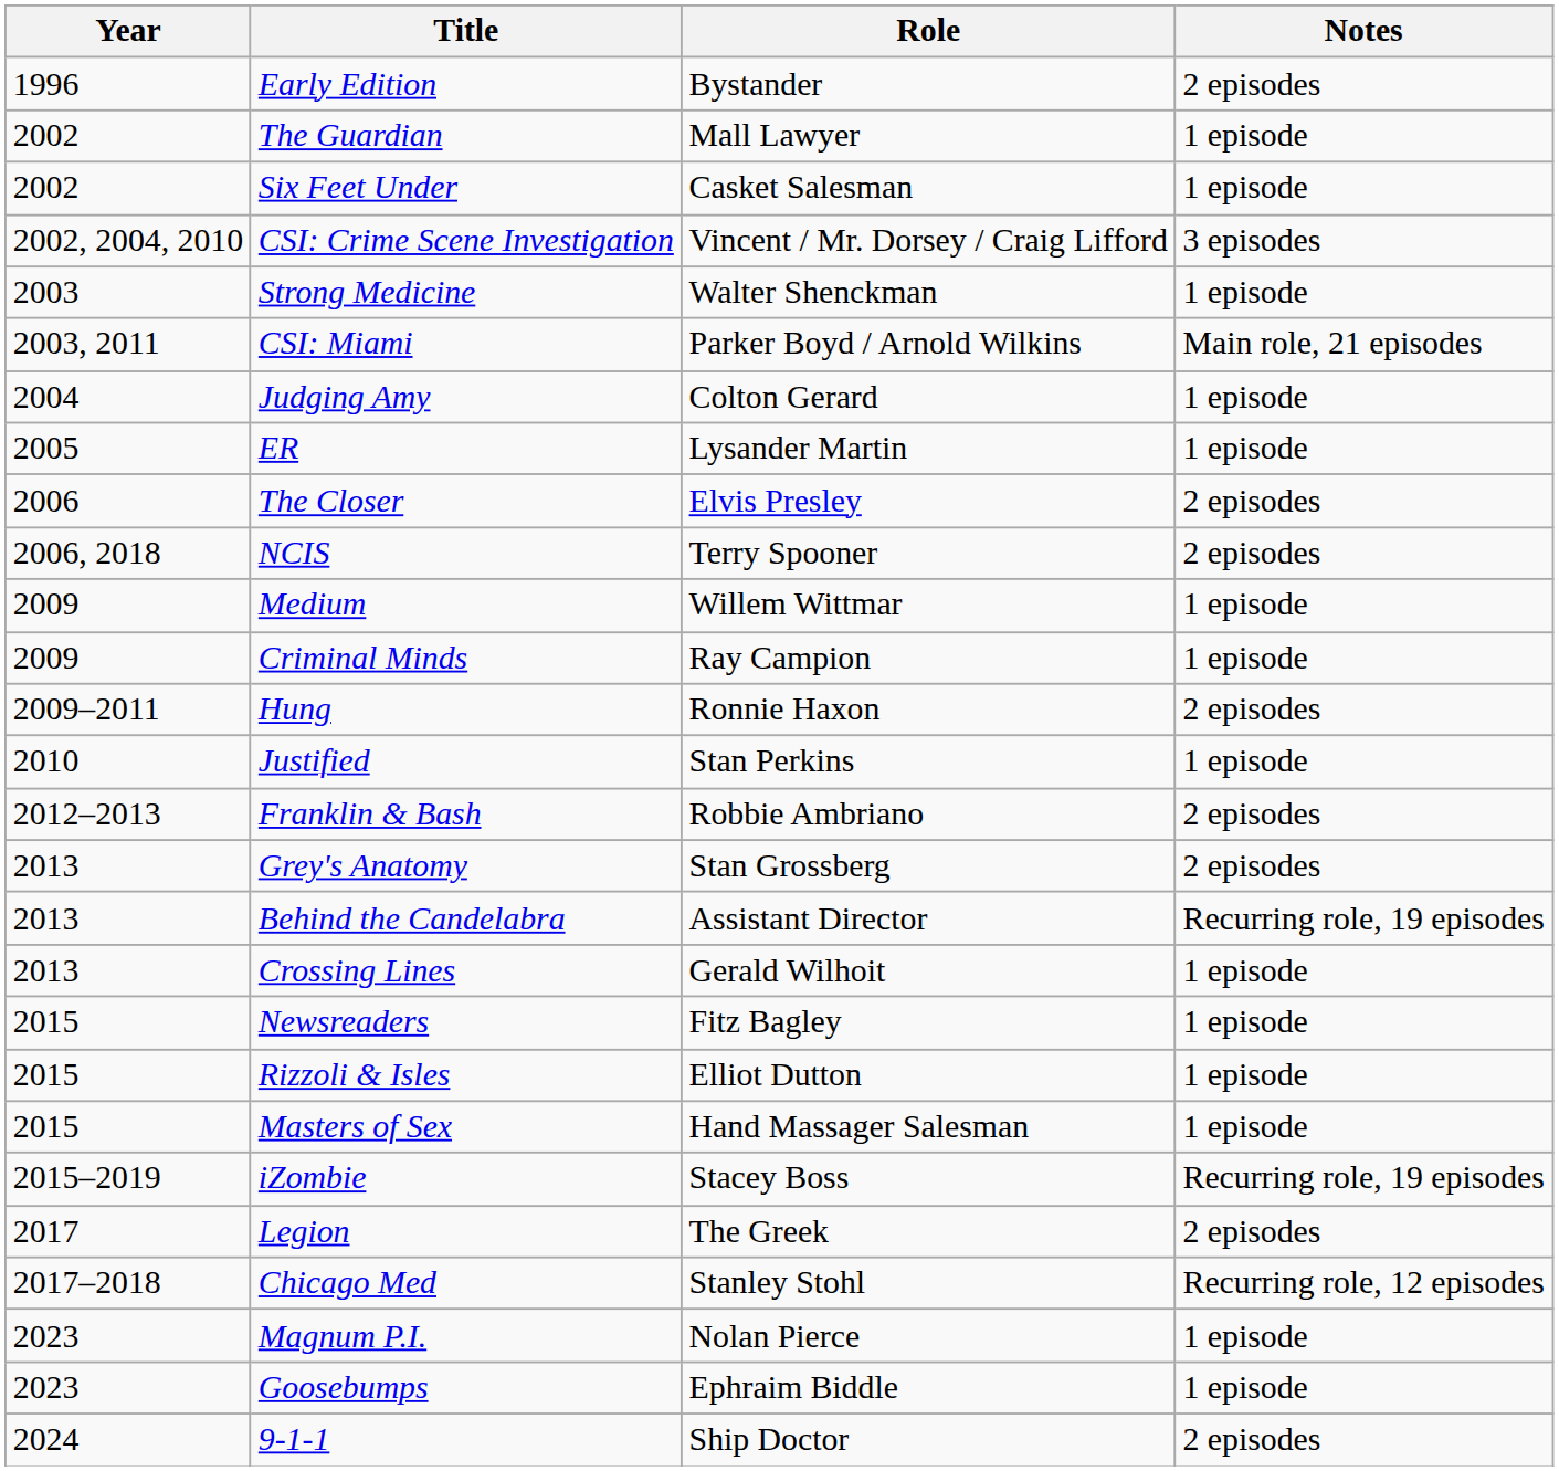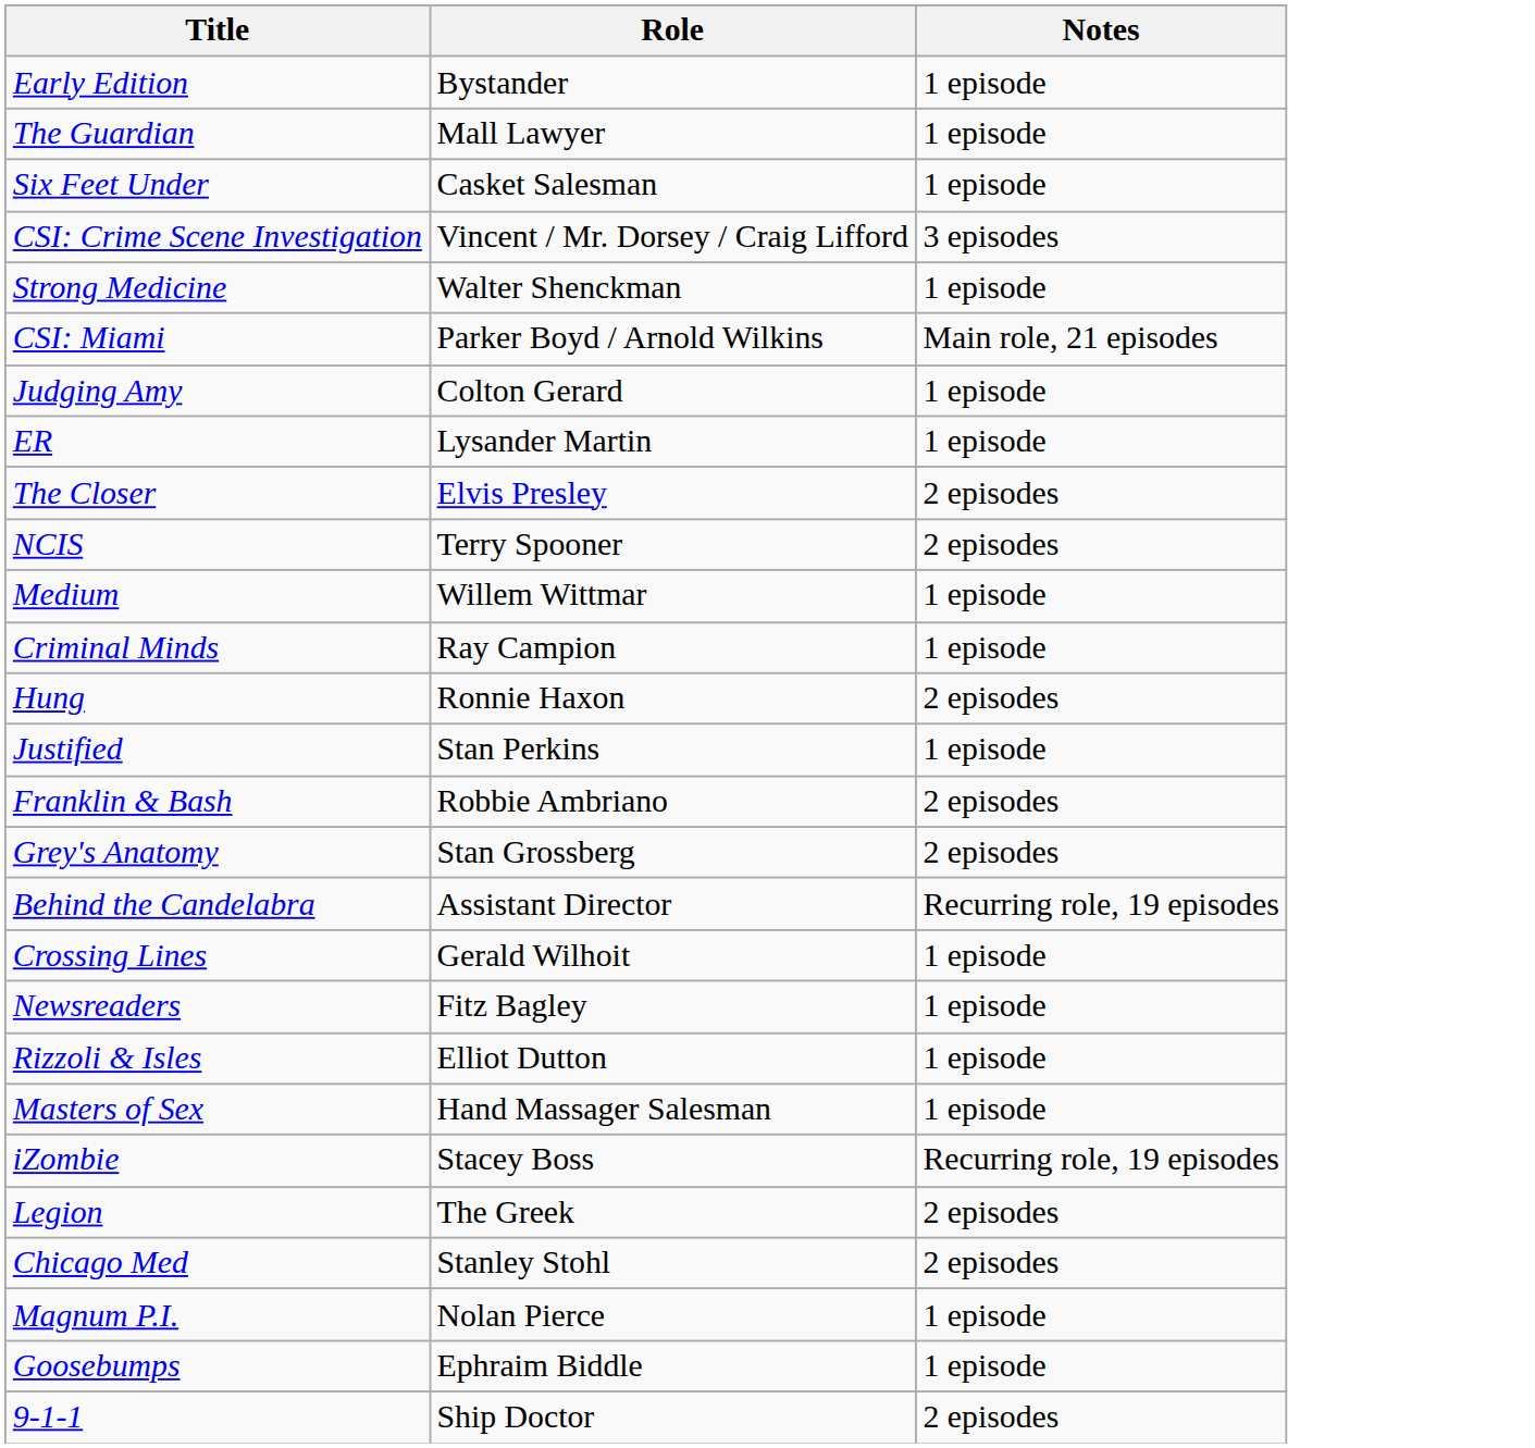 <table class="wikitable sortable">
 <tr>
-<th>Year</th>
 <th>Title</th>
 <th>Role</th>
 <th class="unsortable">Notes</th>
 </tr>
 <tr>
-<td>1996</td>
 <td><em><a href='#'>Early Edition</a></em></td>
 <td>Bystander</td>
-<td>2 episodes</td>
+<td>1 episode</td>
 </tr>
 <tr>
-<td>2002</td>
 <td><em><a href='#'>The Guardian</a></em></td>
 <td>Mall Lawyer</td>
 <td>1 episode</td>
 </tr>
 <tr>
-<td>2002</td>
 <td><em><a href='#'>Six Feet Under</a></em></td>
 <td>Casket Salesman</td>
 <td>1 episode</td>
 </tr>
 <tr>
-<td>2002, 2004, 2010</td>
 <td><em><a href='#'>CSI: Crime Scene Investigation</a></em></td>
 <td>Vincent / Mr. Dorsey / Craig Lifford</td>
 <td>3 episodes</td>
 </tr>
 <tr>
-<td>2003</td>
 <td><em><a href='#'>Strong Medicine</a></em></td>
 <td>Walter Shenckman</td>
 <td>1 episode</td>
 </tr>
 <tr>
-<td>2003, 2011</td>
 <td><em><a href='#'>CSI: Miami</a></em></td>
 <td>Parker Boyd / Arnold Wilkins</td>
 <td>Main role, 21 episodes</td>
 </tr>
 <tr>
-<td>2004</td>
 <td><em><a href='#'>Judging Amy</a></em></td>
 <td>Colton Gerard</td>
 <td>1 episode</td>
 </tr>
 <tr>
-<td>2005</td>
 <td><em><a href='#'>ER</a></em></td>
 <td>Lysander Martin</td>
 <td>1 episode</td>
 </tr>
 <tr>
-<td>2006</td>
 <td><em><a href='#'>The Closer</a></em></td>
 <td><a href='#'>Elvis Presley</a></td>
 <td>2 episodes</td>
 </tr>
 <tr>
-<td>2006, 2018</td>
 <td><em><a href='#'>NCIS</a></em></td>
 <td>Terry Spooner</td>
 <td>2 episodes</td>
 </tr>
 <tr>
-<td>2009</td>
 <td><em><a href='#'>Medium</a></em></td>
 <td>Willem Wittmar</td>
 <td>1 episode</td>
 </tr>
 <tr>
-<td>2009</td>
 <td><em><a href='#'>Criminal Minds</a></em></td>
 <td>Ray Campion</td>
 <td>1 episode</td>
 </tr>
 <tr>
-<td>2009–2011</td>
 <td><em><a href='#'>Hung</a></em></td>
 <td>Ronnie Haxon</td>
 <td>2 episodes</td>
 </tr>
 <tr>
-<td>2010</td>
 <td><em><a href='#'>Justified</a></em></td>
 <td>Stan Perkins</td>
 <td>1 episode</td>
 </tr>
 <tr>
-<td>2012–2013</td>
 <td><em><a href='#'>Franklin & Bash</a></em></td>
 <td>Robbie Ambriano</td>
 <td>2 episodes</td>
 </tr>
 <tr>
-<td>2013</td>
 <td><em><a href='#'>Grey's Anatomy</a></em></td>
 <td>Stan Grossberg</td>
 <td>2 episodes</td>
 </tr>
 <tr>
-<td>2013</td>
 <td><em><a href='#'>Behind the Candelabra</a></em></td>
 <td>Assistant Director</td>
 <td>Recurring role, 19 episodes</td>
 </tr>
 <tr>
-<td>2013</td>
 <td><em><a href='#'>Crossing Lines</a></em></td>
 <td>Gerald Wilhoit</td>
 <td>1 episode</td>
 </tr>
 <tr>
-<td>2015</td>
 <td><em><a href='#'>Newsreaders</a></em></td>
 <td>Fitz Bagley</td>
 <td>1 episode</td>
 </tr>
 <tr>
-<td>2015</td>
 <td><em><a href='#'>Rizzoli & Isles</a></em></td>
 <td>Elliot Dutton</td>
 <td>1 episode</td>
 </tr>
 <tr>
-<td>2015</td>
 <td><em><a href='#'>Masters of Sex</a></em></td>
 <td>Hand Massager Salesman</td>
 <td>1 episode</td>
 </tr>
 <tr>
-<td>2015–2019</td>
 <td><em><a href='#'>iZombie</a></em></td>
 <td>Stacey Boss</td>
 <td>Recurring role, 19 episodes</td>
 </tr>
 <tr>
-<td>2017</td>
 <td><em><a href='#'>Legion</a></em></td>
 <td>The Greek</td>
 <td>2 episodes</td>
 </tr>
 <tr>
-<td>2017–2018</td>
 <td><em><a href='#'>Chicago Med</a></em></td>
 <td>Stanley Stohl</td>
-<td>Recurring role, 12 episodes</td>
+<td>2 episodes</td>
 </tr>
 <tr>
-<td>2023</td>
 <td><em><a href='#'>Magnum P.I.</a></em></td>
 <td>Nolan Pierce</td>
 <td>1 episode</td>
 </tr>
 <tr>
-<td>2023</td>
 <td><em><a href='#'>Goosebumps</a></em></td>
 <td>Ephraim Biddle</td>
 <td>1 episode</td>
 </tr>
 <tr>
-<td>2024</td>
 <td><em><a href='#'>9-1-1</a></em></td>
 <td>Ship Doctor</td>
 <td>2 episodes</td>
 </tr>
 </table>
